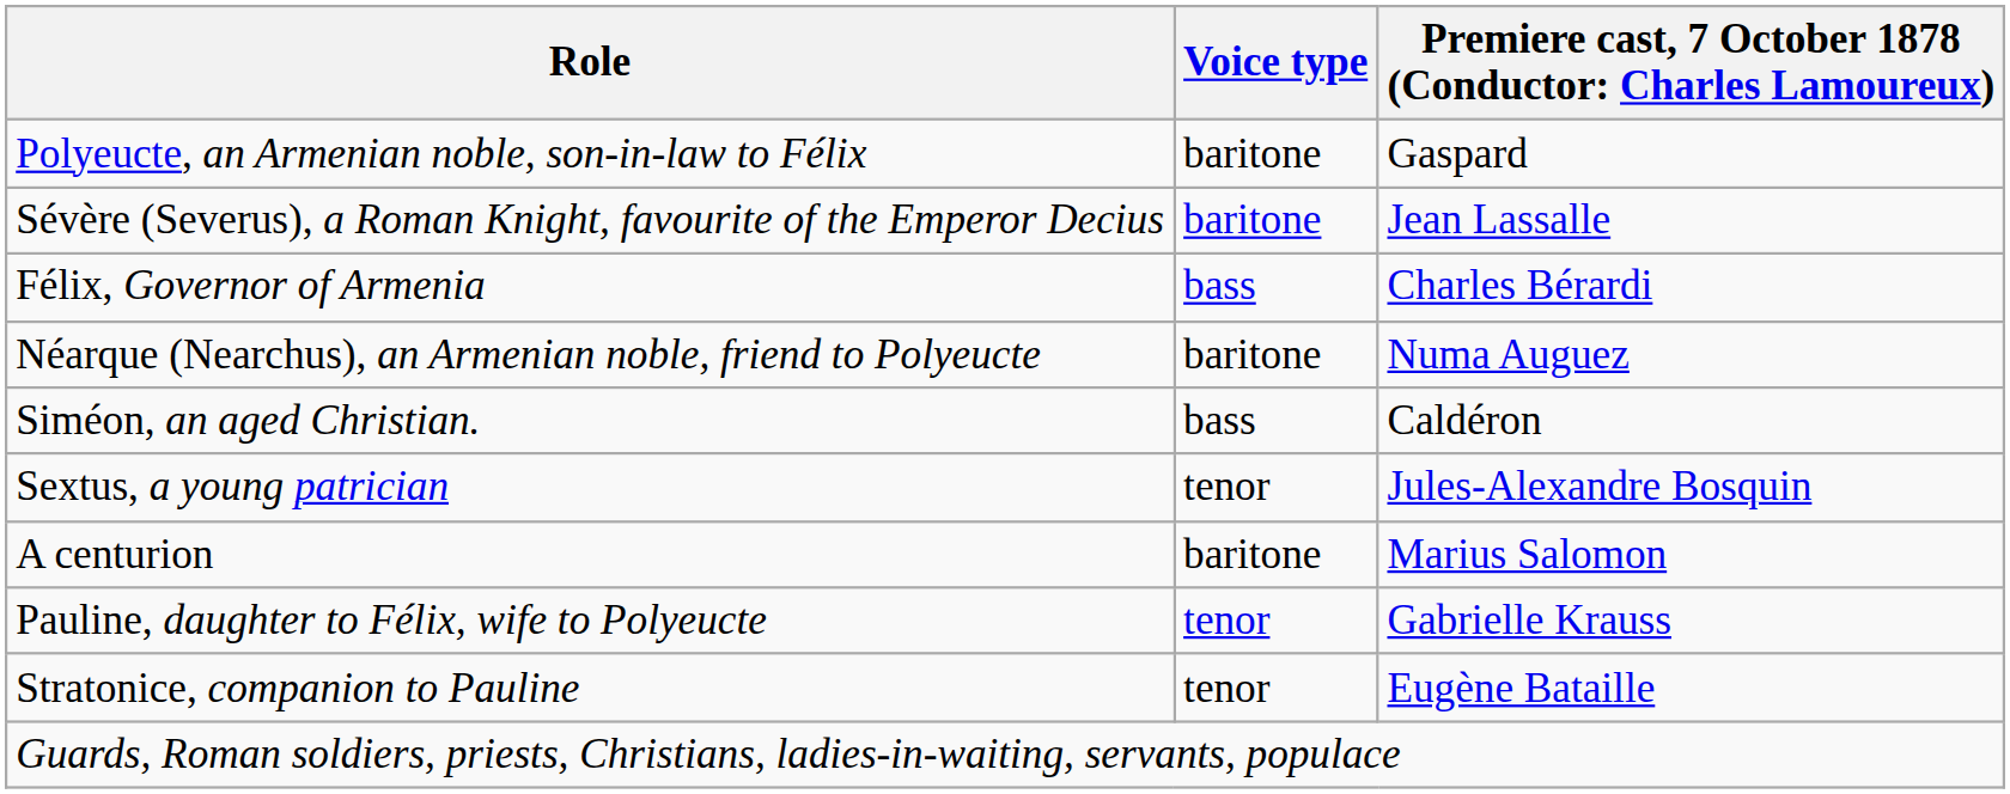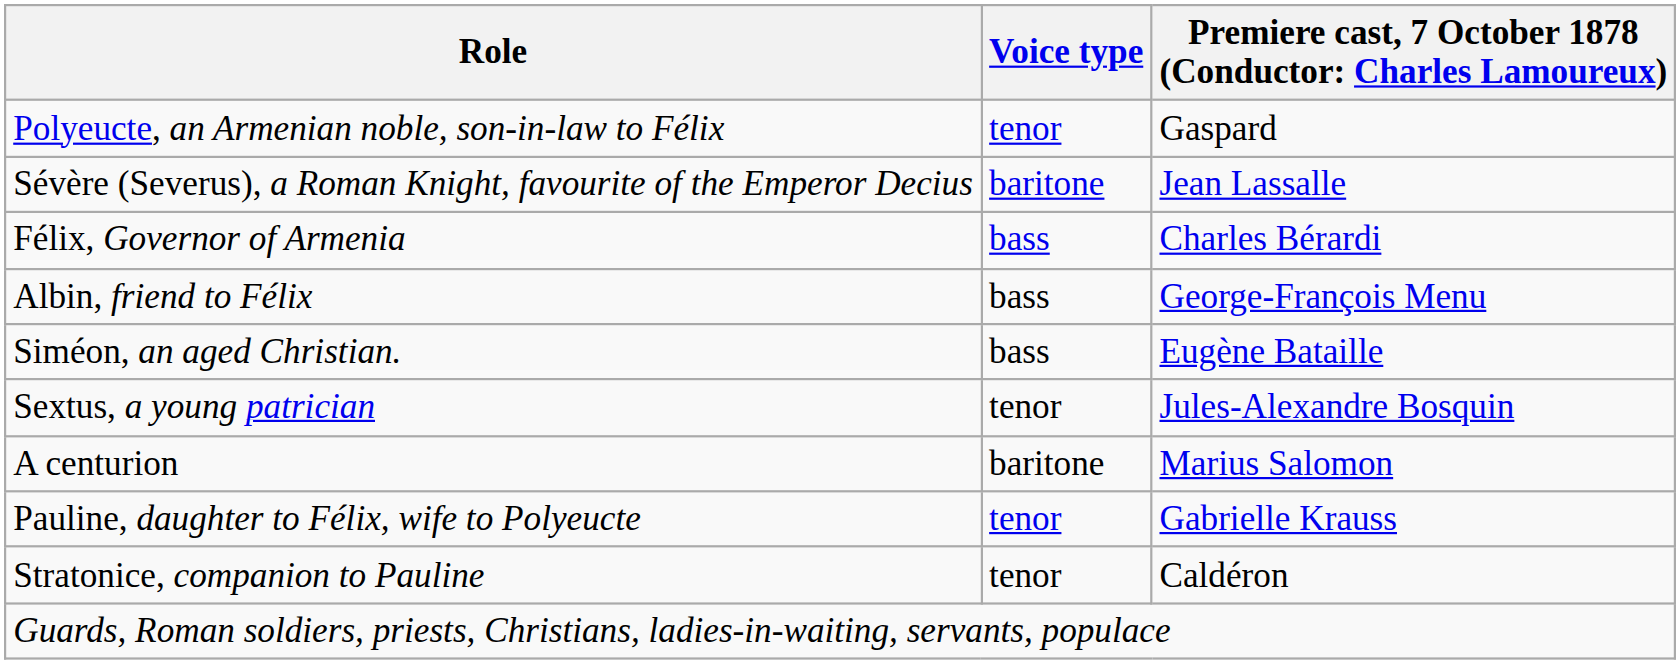 <table class="wikitable">
 <tr>
 <th>Role</th>
 <th><a href='#'>Voice type</a></th>
 <th>Premiere cast, 7 October 1878<br>(Conductor: <a href='#'>Charles&nbsp;Lamoureux</a>)</th>
 </tr>
 <tr>
 <td><a href='#'>Polyeucte</a>, <em>an Armenian noble, son-in-law to Félix</em></td>
-<td>baritone</td>
+<td><a href='#'>tenor</a></td>
 <td>Gaspard</td>
 </tr>
 <tr>
 <td>Sévère (Severus), <em>a Roman Knight, favourite of the Emperor Decius</em></td>
 <td><a href='#'>baritone</a></td>
 <td><a href='#'>Jean Lassalle</a></td>
 </tr>
 <tr>
 <td>Félix, <em>Governor of Armenia</em></td>
 <td><a href='#'>bass</a></td>
 <td><a href='#'>Charles Bérardi</a></td>
 </tr>
 <tr>
-<td>Néarque (Nearchus), <em>an Armenian noble, friend to Polyeucte</em></td>
-<td>baritone</td>
-<td><a href='#'>Numa Auguez</a></td>
+<td>Albin, <em>friend to Félix</em></td>
+<td>bass</td>
+<td><a href='#'>George-François Menu</a></td>
 </tr>
 <tr>
 <td>Siméon, <em>an aged Christian.</em></td>
 <td>bass</td>
-<td>Caldéron</td>
+<td><a href='#'>Eugène Bataille</a></td>
 </tr>
 <tr>
 <td>Sextus, <em>a young <a href='#'>patrician</a></em></td>
 <td>tenor</td>
 <td><a href='#'>Jules-Alexandre Bosquin</a></td>
 </tr>
 <tr>
 <td>A centurion</td>
 <td>baritone</td>
 <td><a href='#'>Marius Salomon</a></td>
 </tr>
 <tr>
 <td>Pauline, <em>daughter to Félix, wife to Polyeucte</em></td>
 <td><a href='#'>tenor</a></td>
 <td><a href='#'>Gabrielle Krauss</a></td>
 </tr>
 <tr>
 <td>Stratonice, <em>companion to Pauline</em></td>
 <td>tenor</td>
-<td><a href='#'>Eugène Bataille</a></td>
+<td>Caldéron</td>
 </tr>
 <tr>
 <td colspan="3"><em>Guards, Roman soldiers, priests, Christians, ladies-in-waiting, servants, populace</em></td>
 </tr>
 </table>
